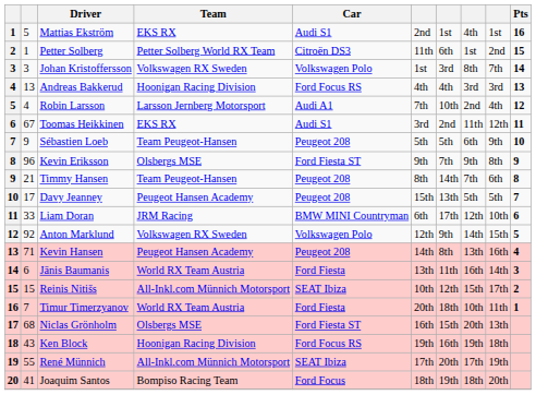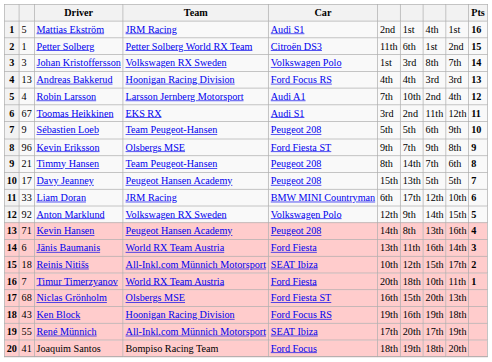 <table class=wikitable style="font-size:95%">
 <tr>
 <th></th>
 <th></th>
 <th>Driver</th>
 <th>Team</th>
 <th>Car</th>
 <th></th>
 <th></th>
 <th></th>
 <th></th>
 <th>Pts</th>
 </tr>
 <tr>
 <th>1</th>
 <td>5</td>
 <td> <a href='#'>Mattias Ekström</a></td>
-<td><a href='#'>EKS RX</a></td>
+<td><a href='#'>JRM Racing</a></td>
 <td><a href='#'>Audi S1</a></td>
 <td>2nd</td>
 <td>1st</td>
 <td>4th</td>
 <td>1st</td>
 <td><strong>16</strong></td>
 </tr>
 <tr>
 <th>2</th>
 <td>1</td>
 <td> <a href='#'>Petter Solberg</a></td>
 <td><a href='#'>Petter Solberg World RX Team</a></td>
 <td><a href='#'>Citroën DS3</a></td>
 <td>11th</td>
 <td>6th</td>
 <td>1st</td>
 <td>2nd</td>
 <td><strong>15</strong></td>
 </tr>
 <tr>
 <th>3</th>
 <td>3</td>
 <td> <a href='#'>Johan Kristoffersson</a></td>
 <td><a href='#'>Volkswagen RX Sweden</a></td>
 <td><a href='#'>Volkswagen Polo</a></td>
 <td>1st</td>
 <td>3rd</td>
 <td>8th</td>
 <td>7th</td>
 <td><strong>14</strong></td>
 </tr>
 <tr>
 <th>4</th>
 <td>13</td>
 <td> <a href='#'>Andreas Bakkerud</a></td>
 <td><a href='#'>Hoonigan Racing Division</a></td>
 <td><a href='#'>Ford Focus RS</a></td>
 <td>4th</td>
 <td>4th</td>
 <td>3rd</td>
 <td>3rd</td>
 <td><strong>13</strong></td>
 </tr>
 <tr>
 <th>5</th>
 <td>4</td>
 <td> <a href='#'>Robin Larsson</a></td>
 <td><a href='#'>Larsson Jernberg Motorsport</a></td>
 <td><a href='#'>Audi A1</a></td>
 <td>7th</td>
 <td>10th</td>
 <td>2nd</td>
 <td>4th</td>
 <td><strong>12</strong></td>
 </tr>
 <tr>
 <th>6</th>
 <td>67</td>
 <td> <a href='#'>Toomas Heikkinen</a></td>
 <td><a href='#'>EKS RX</a></td>
 <td><a href='#'>Audi S1</a></td>
 <td>3rd</td>
 <td>2nd</td>
 <td>11th</td>
 <td>12th</td>
 <td><strong>11</strong></td>
 </tr>
 <tr>
 <th>7</th>
 <td>9</td>
 <td> <a href='#'>Sébastien Loeb</a></td>
 <td><a href='#'>Team Peugeot-Hansen</a></td>
 <td><a href='#'>Peugeot 208</a></td>
 <td>5th</td>
 <td>5th</td>
 <td>6th</td>
 <td>9th</td>
 <td><strong>10</strong></td>
 </tr>
 <tr>
 <th>8</th>
 <td>96</td>
 <td> <a href='#'>Kevin Eriksson</a></td>
 <td><a href='#'>Olsbergs MSE</a></td>
 <td><a href='#'>Ford Fiesta ST</a></td>
 <td>9th</td>
 <td>7th</td>
 <td>9th</td>
 <td>8th</td>
 <td><strong>9</strong></td>
 </tr>
 <tr>
 <th>9</th>
 <td>21</td>
 <td> <a href='#'>Timmy Hansen</a></td>
 <td><a href='#'>Team Peugeot-Hansen</a></td>
 <td><a href='#'>Peugeot 208</a></td>
 <td>8th</td>
 <td>14th</td>
 <td>7th</td>
 <td>6th</td>
 <td><strong>8</strong></td>
 </tr>
 <tr>
 <th>10</th>
 <td>17</td>
 <td> <a href='#'>Davy Jeanney</a></td>
 <td><a href='#'>Peugeot Hansen Academy</a></td>
 <td><a href='#'>Peugeot 208</a></td>
 <td>15th</td>
 <td>13th</td>
 <td>5th</td>
 <td>5th</td>
 <td><strong>7</strong></td>
 </tr>
 <tr>
 <th>11</th>
 <td>33</td>
 <td> <a href='#'>Liam Doran</a></td>
 <td><a href='#'>JRM Racing</a></td>
 <td><a href='#'>BMW MINI Countryman</a></td>
 <td>6th</td>
 <td>17th</td>
 <td>12th</td>
 <td>10th</td>
 <td><strong>6</strong></td>
 </tr>
 <tr>
 <th>12</th>
 <td>92</td>
 <td> <a href='#'>Anton Marklund</a></td>
 <td><a href='#'>Volkswagen RX Sweden</a></td>
 <td><a href='#'>Volkswagen Polo</a></td>
 <td>12th</td>
 <td>9th</td>
 <td>14th</td>
 <td>15th</td>
 <td><strong>5</strong></td>
 </tr>
 <tr>
 <th style="background:#ffcccc;">13</th>
 <td style="background:#ffcccc;">71</td>
 <td style="background:#ffcccc;"> <a href='#'>Kevin Hansen</a></td>
 <td style="background:#ffcccc;"><a href='#'>Peugeot Hansen Academy</a></td>
 <td style="background:#ffcccc;"><a href='#'>Peugeot 208</a></td>
 <td style="background:#ffcccc;">14th</td>
 <td style="background:#ffcccc;">8th</td>
 <td style="background:#ffcccc;">13th</td>
 <td style="background:#ffcccc;">16th</td>
 <td style="background:#ffcccc;"><strong>4</strong></td>
 </tr>
 <tr>
 <th style="background:#ffcccc;">14</th>
 <td style="background:#ffcccc;">6</td>
 <td style="background:#ffcccc;"> <a href='#'>Jānis Baumanis</a></td>
 <td style="background:#ffcccc;"><a href='#'>World RX Team Austria</a></td>
 <td style="background:#ffcccc;"><a href='#'>Ford Fiesta</a></td>
 <td style="background:#ffcccc;">13th</td>
 <td style="background:#ffcccc;">11th</td>
 <td style="background:#ffcccc;">16th</td>
 <td style="background:#ffcccc;">14th</td>
 <td style="background:#ffcccc;"><strong>3</strong></td>
 </tr>
 <tr>
 <th style="background:#ffcccc;">15</th>
-<td style="background:#ffcccc;">15</td>
+<td style="background:#ffcccc;">18</td>
 <td style="background:#ffcccc;"> <a href='#'>Reinis Nitišs</a></td>
 <td style="background:#ffcccc;"><a href='#'>All-Inkl.com Münnich Motorsport</a></td>
 <td style="background:#ffcccc;"><a href='#'>SEAT Ibiza</a></td>
 <td style="background:#ffcccc;">10th</td>
 <td style="background:#ffcccc;">12th</td>
 <td style="background:#ffcccc;">15th</td>
 <td style="background:#ffcccc;">17th</td>
 <td style="background:#ffcccc;"><strong>2</strong></td>
 </tr>
 <tr>
 <th style="background:#ffcccc;">16</th>
 <td style="background:#ffcccc;">7</td>
 <td style="background:#ffcccc;"> <a href='#'>Timur Timerzyanov</a></td>
 <td style="background:#ffcccc;"><a href='#'>World RX Team Austria</a></td>
 <td style="background:#ffcccc;"><a href='#'>Ford Fiesta</a></td>
 <td style="background:#ffcccc;">20th</td>
 <td style="background:#ffcccc;">18th</td>
 <td style="background:#ffcccc;">10th</td>
 <td style="background:#ffcccc;">11th</td>
 <td style="background:#ffcccc;"><strong>1</strong></td>
 </tr>
 <tr>
 <th style="background:#ffcccc;">17</th>
 <td style="background:#ffcccc;">68</td>
 <td style="background:#ffcccc;"> <a href='#'>Niclas Grönholm</a></td>
 <td style="background:#ffcccc;"><a href='#'>Olsbergs MSE</a></td>
 <td style="background:#ffcccc;"><a href='#'>Ford Fiesta ST</a></td>
 <td style="background:#ffcccc;">16th</td>
 <td style="background:#ffcccc;">15th</td>
 <td style="background:#ffcccc;">20th</td>
 <td style="background:#ffcccc;">13th</td>
 <td style="background:#ffcccc;"></td>
 </tr>
 <tr>
 <th style="background:#ffcccc;">18</th>
 <td style="background:#ffcccc;">43</td>
 <td style="background:#ffcccc;"> <a href='#'>Ken Block</a></td>
 <td style="background:#ffcccc;"><a href='#'>Hoonigan Racing Division</a></td>
 <td style="background:#ffcccc;"><a href='#'>Ford Focus RS</a></td>
 <td style="background:#ffcccc;">19th</td>
 <td style="background:#ffcccc;">16th</td>
 <td style="background:#ffcccc;">19th</td>
 <td style="background:#ffcccc;">18th</td>
 <td style="background:#ffcccc;"></td>
 </tr>
 <tr>
 <th style="background:#ffcccc;">19</th>
 <td style="background:#ffcccc;">55</td>
 <td style="background:#ffcccc;"> <a href='#'>René Münnich</a></td>
 <td style="background:#ffcccc;"><a href='#'>All-Inkl.com Münnich Motorsport</a></td>
 <td style="background:#ffcccc;"><a href='#'>SEAT Ibiza</a></td>
 <td style="background:#ffcccc;">17th</td>
 <td style="background:#ffcccc;">20th</td>
 <td style="background:#ffcccc;">17th</td>
 <td style="background:#ffcccc;">19th</td>
 <td style="background:#ffcccc;"></td>
 </tr>
 <tr>
 <th style="background:#ffcccc;">20</th>
 <td style="background:#ffcccc;">41</td>
 <td style="background:#ffcccc;"> Joaquim Santos</td>
 <td style="background:#ffcccc;">Bompiso Racing Team</td>
 <td style="background:#ffcccc;"><a href='#'>Ford Focus</a></td>
 <td style="background:#ffcccc;">18th</td>
 <td style="background:#ffcccc;">19th</td>
 <td style="background:#ffcccc;">18th</td>
 <td style="background:#ffcccc;">20th</td>
 <td style="background:#ffcccc;"></td>
 </tr>
 <tr>
 </tr>
 </table>
